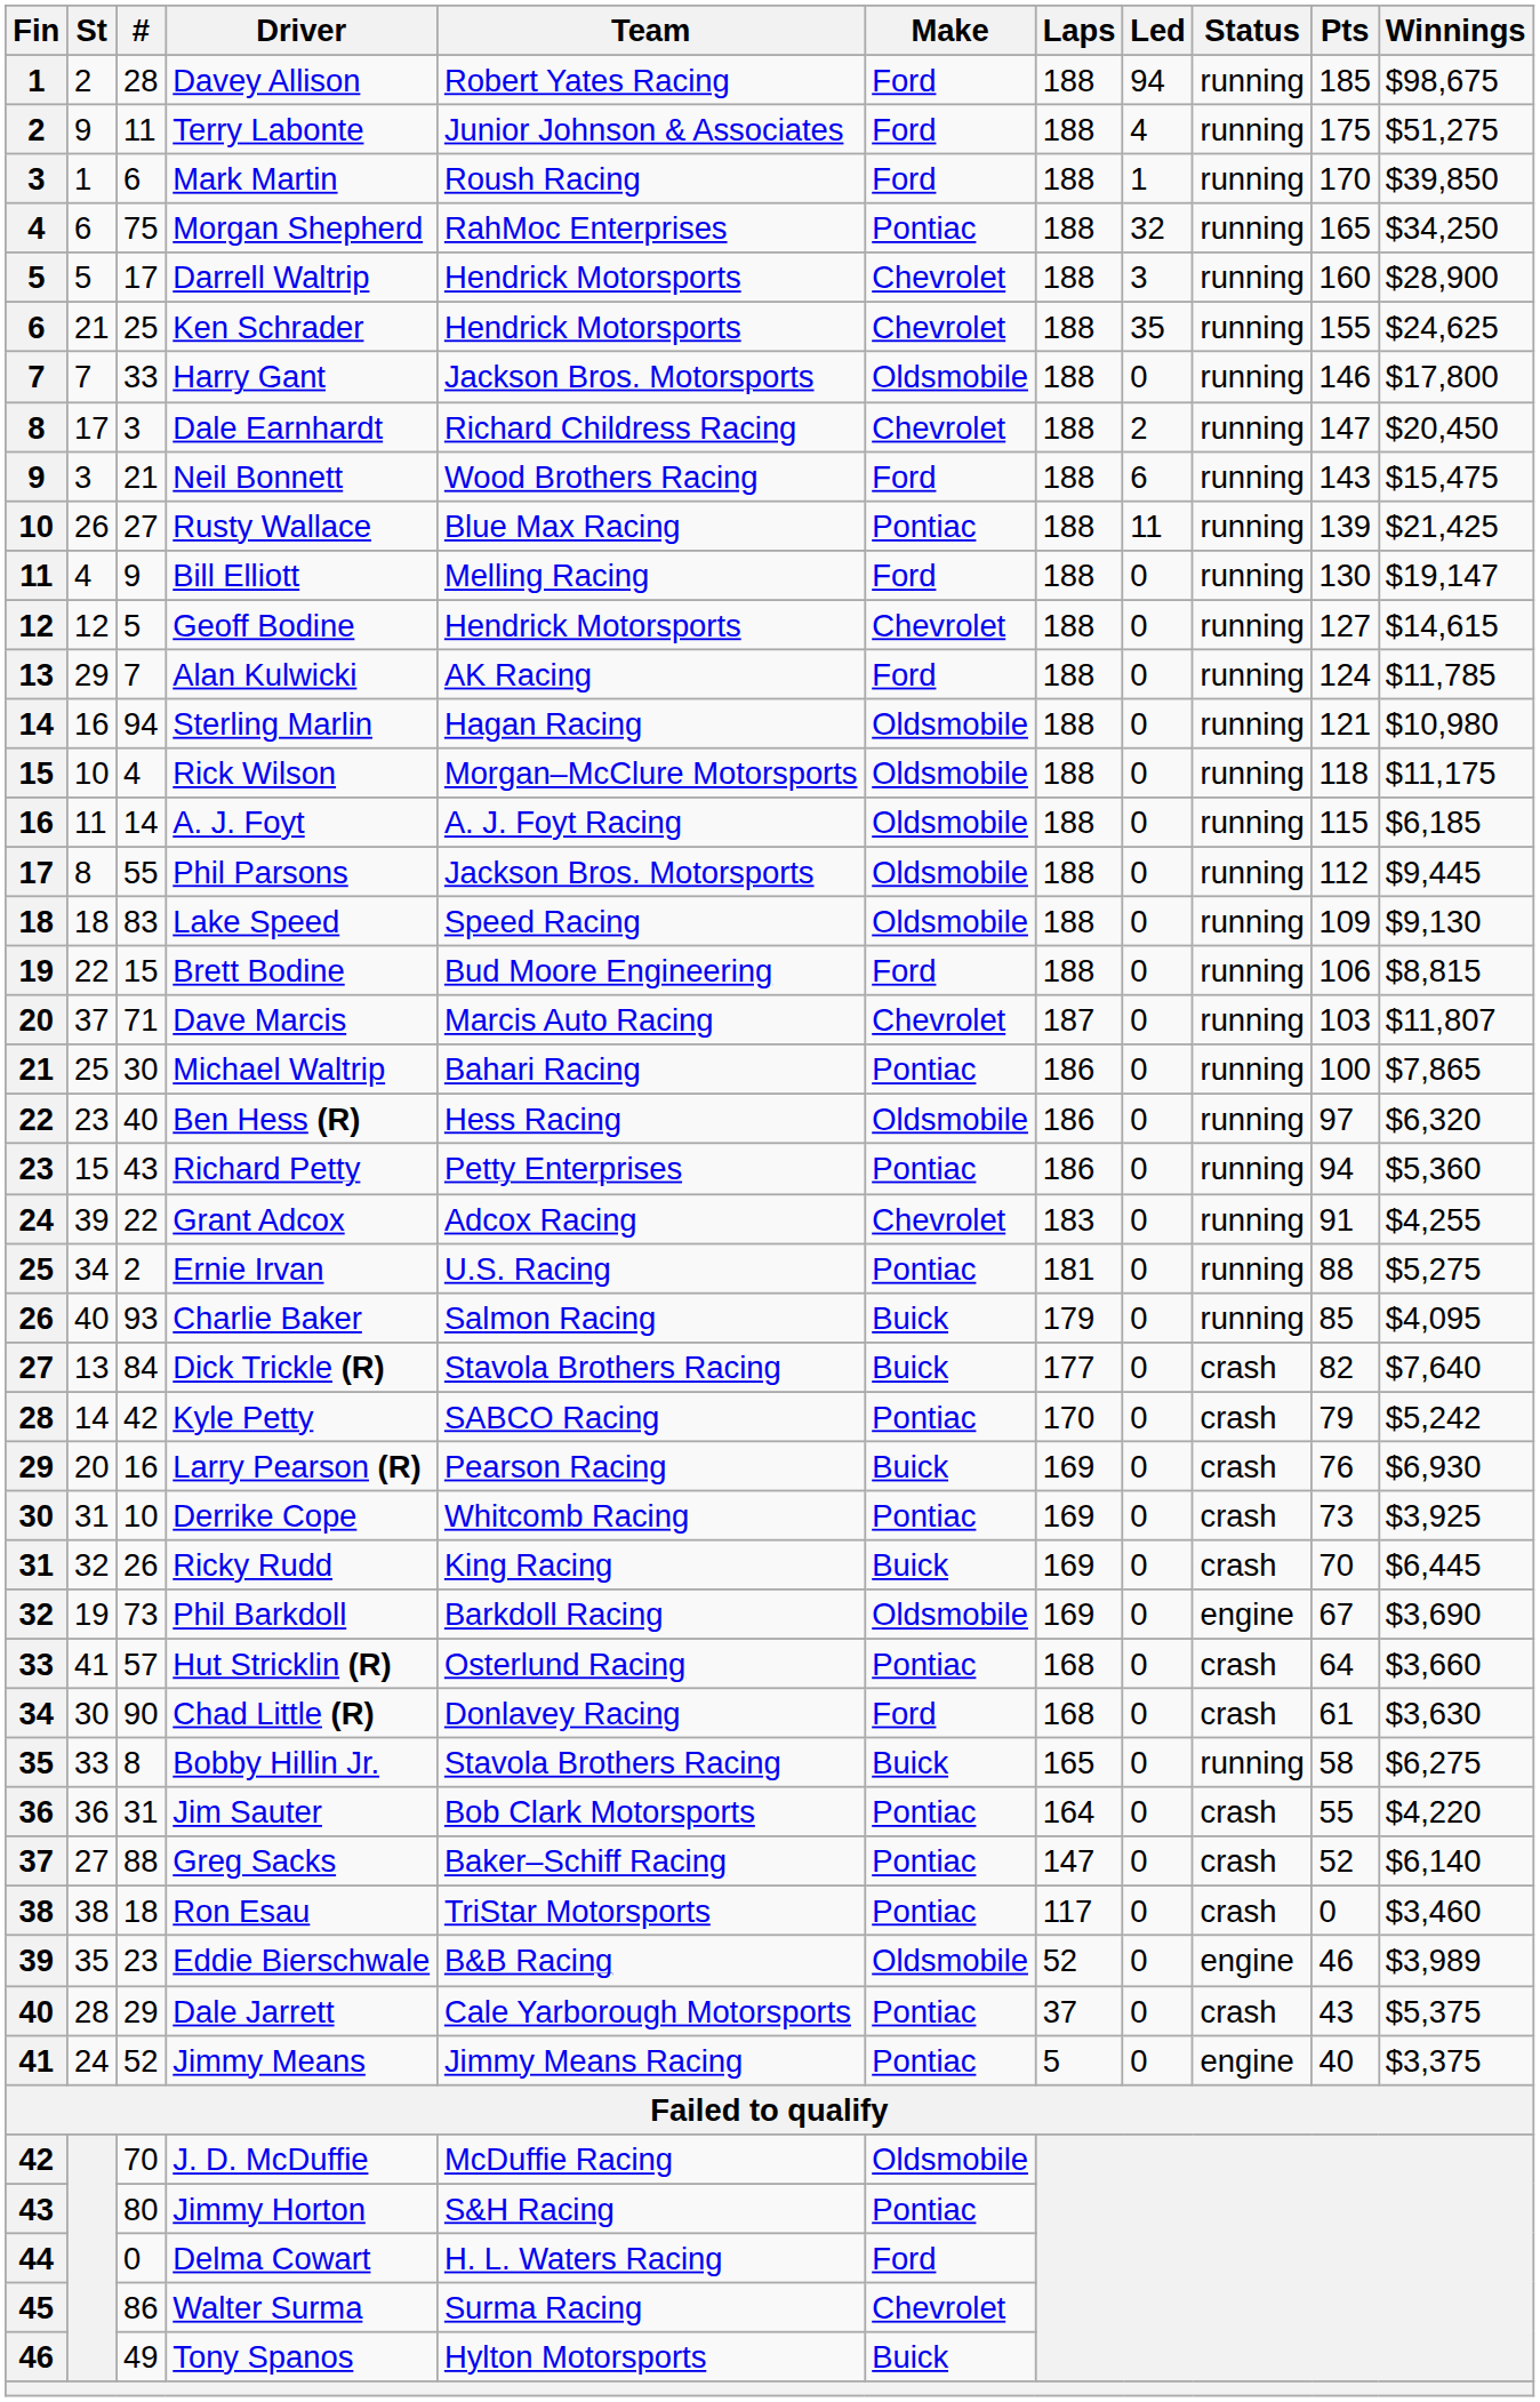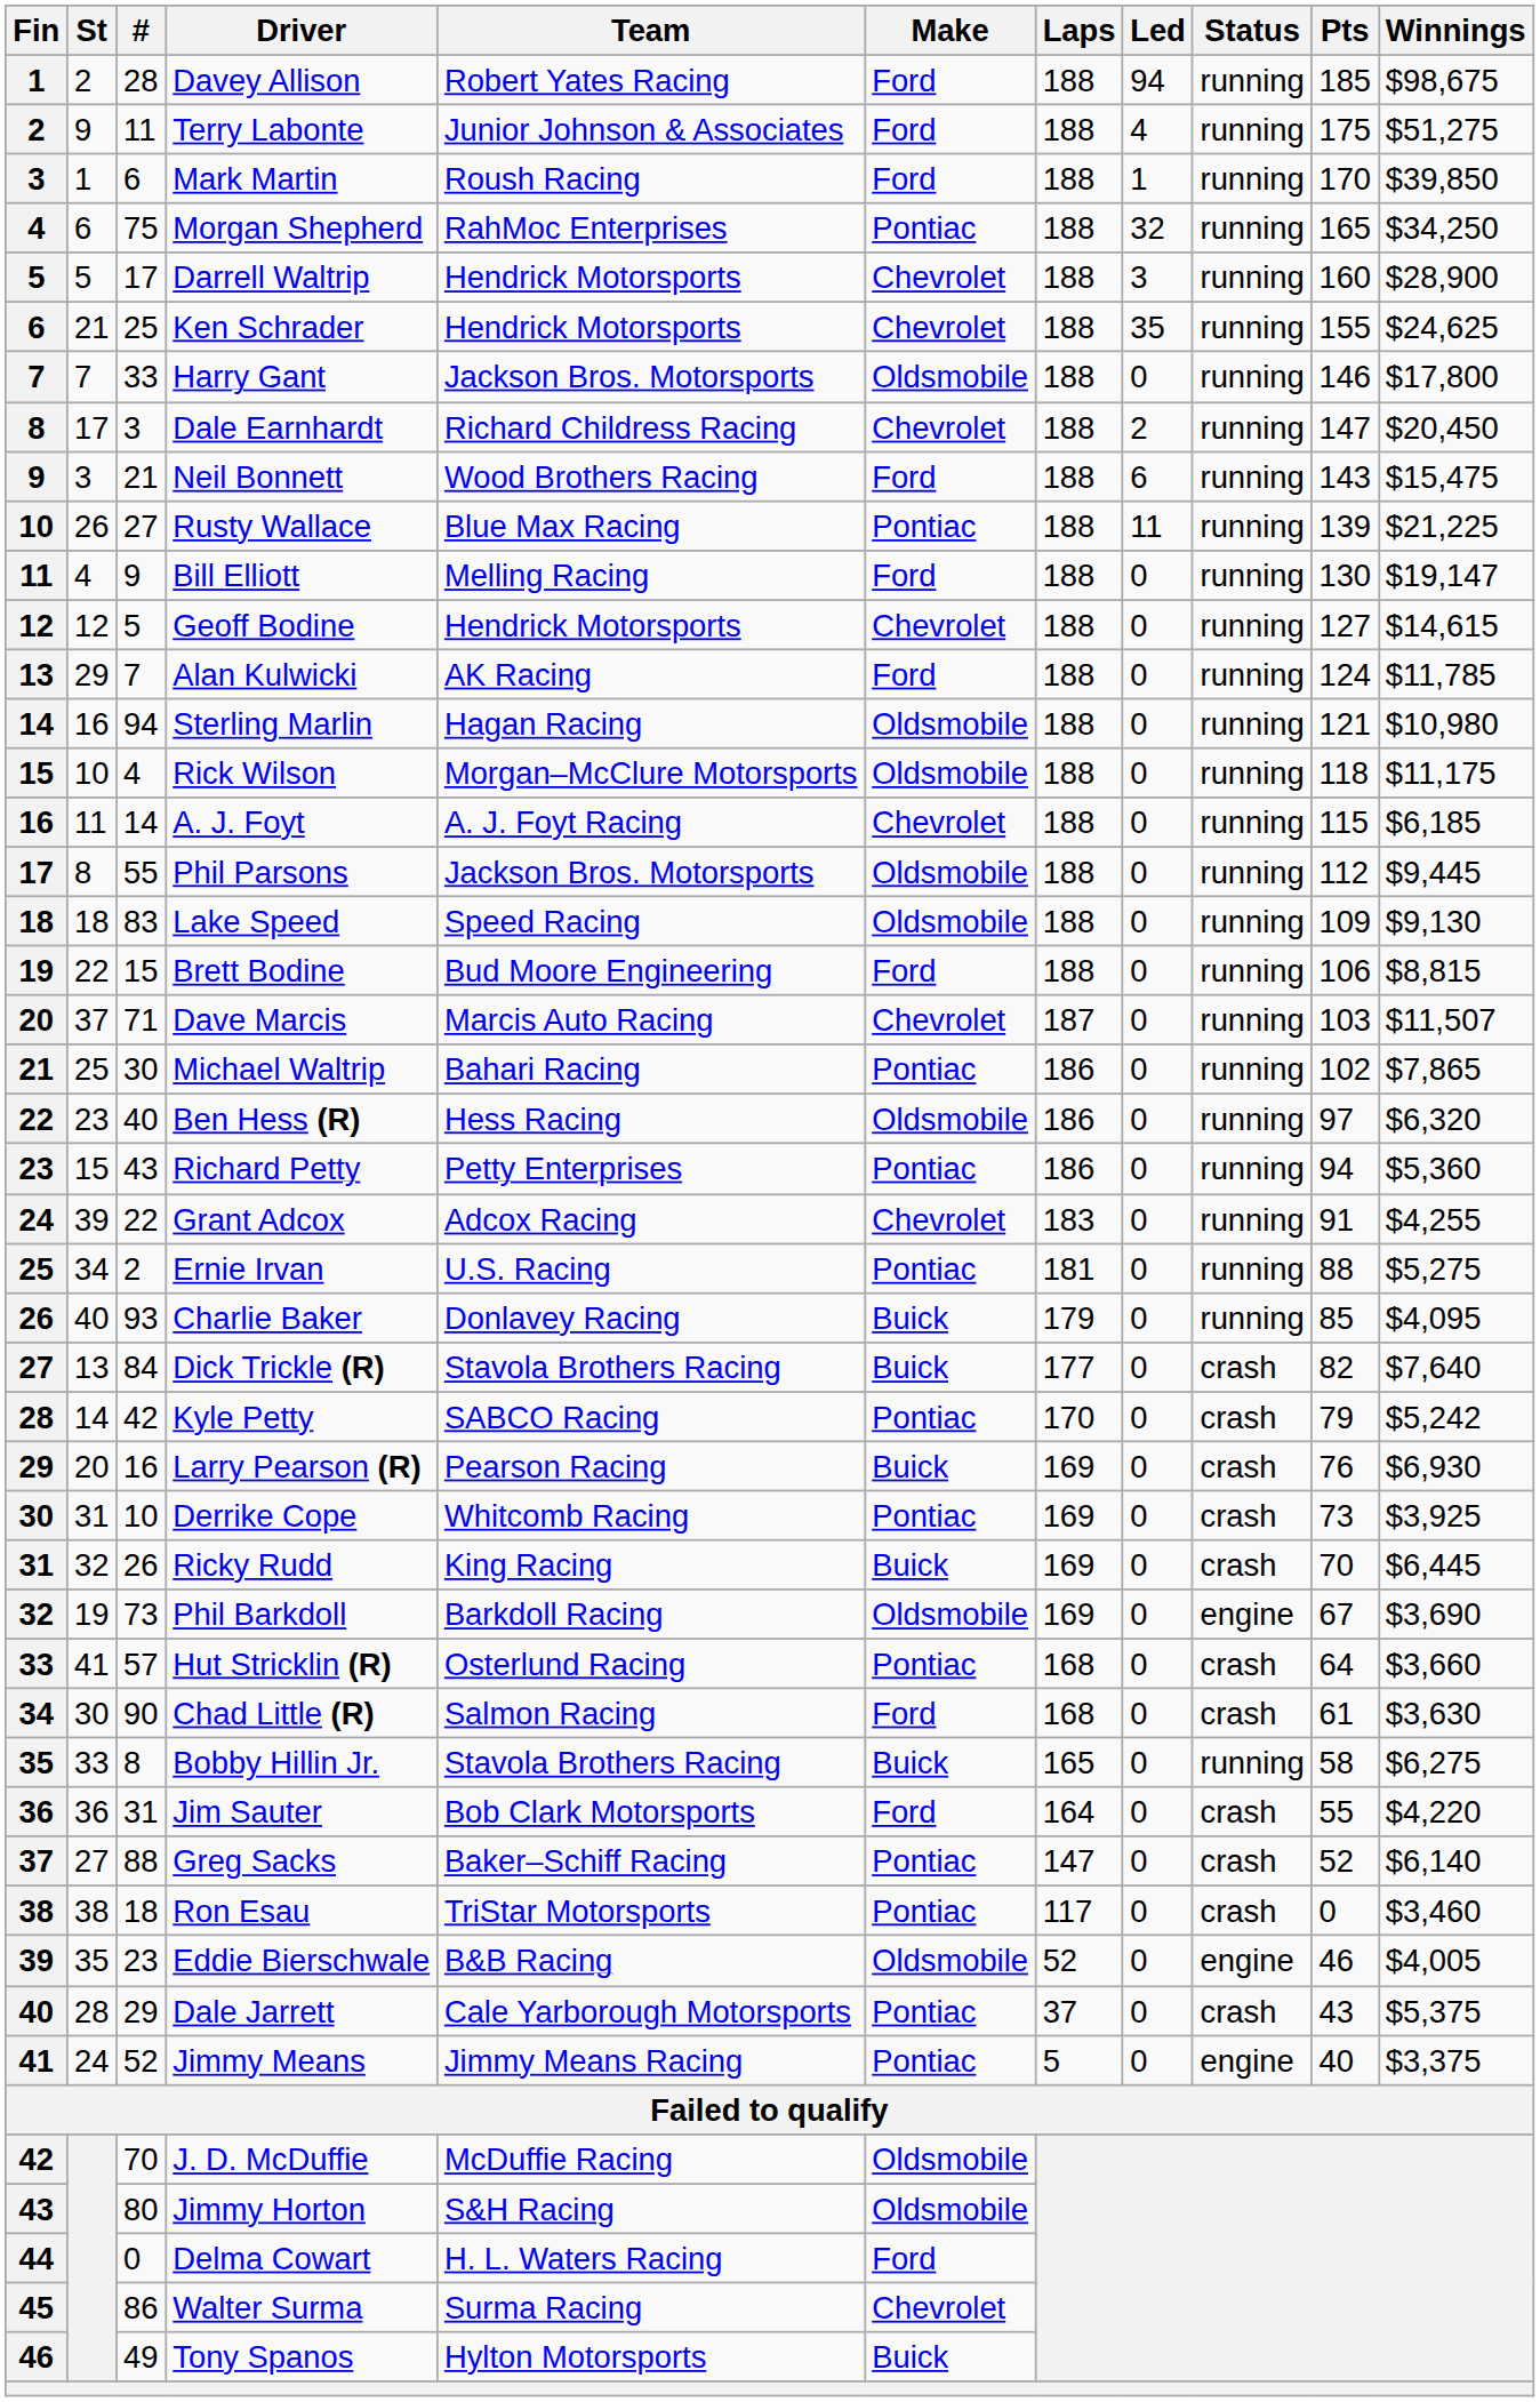 <table class="wikitable" style="font-size:95%">
 <tr>
 <th>Fin</th>
 <th>St</th>
 <th>#</th>
 <th>Driver</th>
 <th>Team</th>
 <th>Make</th>
 <th>Laps</th>
 <th>Led</th>
 <th>Status</th>
 <th>Pts</th>
 <th>Winnings</th>
 </tr>
 <tr>
 <th>1</th>
 <td>2</td>
 <td>28</td>
 <td><a href='#'>Davey Allison</a></td>
 <td><a href='#'>Robert Yates Racing</a></td>
 <td><a href='#'>Ford</a></td>
 <td>188</td>
 <td>94</td>
 <td>running</td>
 <td>185</td>
 <td>$98,675</td>
 </tr>
 <tr>
 <th>2</th>
 <td>9</td>
 <td>11</td>
 <td><a href='#'>Terry Labonte</a></td>
 <td><a href='#'>Junior Johnson & Associates</a></td>
 <td><a href='#'>Ford</a></td>
 <td>188</td>
 <td>4</td>
 <td>running</td>
 <td>175</td>
 <td>$51,275</td>
 </tr>
 <tr>
 <th>3</th>
 <td>1</td>
 <td>6</td>
 <td><a href='#'>Mark Martin</a></td>
 <td><a href='#'>Roush Racing</a></td>
 <td><a href='#'>Ford</a></td>
 <td>188</td>
 <td>1</td>
 <td>running</td>
 <td>170</td>
 <td>$39,850</td>
 </tr>
 <tr>
 <th>4</th>
 <td>6</td>
 <td>75</td>
 <td><a href='#'>Morgan Shepherd</a></td>
 <td><a href='#'>RahMoc Enterprises</a></td>
 <td><a href='#'>Pontiac</a></td>
 <td>188</td>
 <td>32</td>
 <td>running</td>
 <td>165</td>
 <td>$34,250</td>
 </tr>
 <tr>
 <th>5</th>
 <td>5</td>
 <td>17</td>
 <td><a href='#'>Darrell Waltrip</a></td>
 <td><a href='#'>Hendrick Motorsports</a></td>
 <td><a href='#'>Chevrolet</a></td>
 <td>188</td>
 <td>3</td>
 <td>running</td>
 <td>160</td>
 <td>$28,900</td>
 </tr>
 <tr>
 <th>6</th>
 <td>21</td>
 <td>25</td>
 <td><a href='#'>Ken Schrader</a></td>
 <td><a href='#'>Hendrick Motorsports</a></td>
 <td><a href='#'>Chevrolet</a></td>
 <td>188</td>
 <td>35</td>
 <td>running</td>
 <td>155</td>
 <td>$24,625</td>
 </tr>
 <tr>
 <th>7</th>
 <td>7</td>
 <td>33</td>
 <td><a href='#'>Harry Gant</a></td>
 <td><a href='#'>Jackson Bros. Motorsports</a></td>
 <td><a href='#'>Oldsmobile</a></td>
 <td>188</td>
 <td>0</td>
 <td>running</td>
 <td>146</td>
 <td>$17,800</td>
 </tr>
 <tr>
 <th>8</th>
 <td>17</td>
 <td>3</td>
 <td><a href='#'>Dale Earnhardt</a></td>
 <td><a href='#'>Richard Childress Racing</a></td>
 <td><a href='#'>Chevrolet</a></td>
 <td>188</td>
 <td>2</td>
 <td>running</td>
 <td>147</td>
 <td>$20,450</td>
 </tr>
 <tr>
 <th>9</th>
 <td>3</td>
 <td>21</td>
 <td><a href='#'>Neil Bonnett</a></td>
 <td><a href='#'>Wood Brothers Racing</a></td>
 <td><a href='#'>Ford</a></td>
 <td>188</td>
 <td>6</td>
 <td>running</td>
 <td>143</td>
 <td>$15,475</td>
 </tr>
 <tr>
 <th>10</th>
 <td>26</td>
 <td>27</td>
 <td><a href='#'>Rusty Wallace</a></td>
 <td><a href='#'>Blue Max Racing</a></td>
 <td><a href='#'>Pontiac</a></td>
 <td>188</td>
 <td>11</td>
 <td>running</td>
 <td>139</td>
-<td>$21,425</td>
+<td>$21,225</td>
 </tr>
 <tr>
 <th>11</th>
 <td>4</td>
 <td>9</td>
 <td><a href='#'>Bill Elliott</a></td>
 <td><a href='#'>Melling Racing</a></td>
 <td><a href='#'>Ford</a></td>
 <td>188</td>
 <td>0</td>
 <td>running</td>
 <td>130</td>
 <td>$19,147</td>
 </tr>
 <tr>
 <th>12</th>
 <td>12</td>
 <td>5</td>
 <td><a href='#'>Geoff Bodine</a></td>
 <td><a href='#'>Hendrick Motorsports</a></td>
 <td><a href='#'>Chevrolet</a></td>
 <td>188</td>
 <td>0</td>
 <td>running</td>
 <td>127</td>
 <td>$14,615</td>
 </tr>
 <tr>
 <th>13</th>
 <td>29</td>
 <td>7</td>
 <td><a href='#'>Alan Kulwicki</a></td>
 <td><a href='#'>AK Racing</a></td>
 <td><a href='#'>Ford</a></td>
 <td>188</td>
 <td>0</td>
 <td>running</td>
 <td>124</td>
 <td>$11,785</td>
 </tr>
 <tr>
 <th>14</th>
 <td>16</td>
 <td>94</td>
 <td><a href='#'>Sterling Marlin</a></td>
 <td><a href='#'>Hagan Racing</a></td>
 <td><a href='#'>Oldsmobile</a></td>
 <td>188</td>
 <td>0</td>
 <td>running</td>
 <td>121</td>
 <td>$10,980</td>
 </tr>
 <tr>
 <th>15</th>
 <td>10</td>
 <td>4</td>
 <td><a href='#'>Rick Wilson</a></td>
 <td><a href='#'>Morgan–McClure Motorsports</a></td>
 <td><a href='#'>Oldsmobile</a></td>
 <td>188</td>
 <td>0</td>
 <td>running</td>
 <td>118</td>
 <td>$11,175</td>
 </tr>
 <tr>
 <th>16</th>
 <td>11</td>
 <td>14</td>
 <td><a href='#'>A. J. Foyt</a></td>
 <td><a href='#'>A. J. Foyt Racing</a></td>
-<td><a href='#'>Oldsmobile</a></td>
+<td><a href='#'>Chevrolet</a></td>
 <td>188</td>
 <td>0</td>
 <td>running</td>
 <td>115</td>
 <td>$6,185</td>
 </tr>
 <tr>
 <th>17</th>
 <td>8</td>
 <td>55</td>
 <td><a href='#'>Phil Parsons</a></td>
 <td><a href='#'>Jackson Bros. Motorsports</a></td>
 <td><a href='#'>Oldsmobile</a></td>
 <td>188</td>
 <td>0</td>
 <td>running</td>
 <td>112</td>
 <td>$9,445</td>
 </tr>
 <tr>
 <th>18</th>
 <td>18</td>
 <td>83</td>
 <td><a href='#'>Lake Speed</a></td>
 <td><a href='#'>Speed Racing</a></td>
 <td><a href='#'>Oldsmobile</a></td>
 <td>188</td>
 <td>0</td>
 <td>running</td>
 <td>109</td>
 <td>$9,130</td>
 </tr>
 <tr>
 <th>19</th>
 <td>22</td>
 <td>15</td>
 <td><a href='#'>Brett Bodine</a></td>
 <td><a href='#'>Bud Moore Engineering</a></td>
 <td><a href='#'>Ford</a></td>
 <td>188</td>
 <td>0</td>
 <td>running</td>
 <td>106</td>
 <td>$8,815</td>
 </tr>
 <tr>
 <th>20</th>
 <td>37</td>
 <td>71</td>
 <td><a href='#'>Dave Marcis</a></td>
 <td><a href='#'>Marcis Auto Racing</a></td>
 <td><a href='#'>Chevrolet</a></td>
 <td>187</td>
 <td>0</td>
 <td>running</td>
 <td>103</td>
-<td>$11,807</td>
+<td>$11,507</td>
 </tr>
 <tr>
 <th>21</th>
 <td>25</td>
 <td>30</td>
 <td><a href='#'>Michael Waltrip</a></td>
 <td><a href='#'>Bahari Racing</a></td>
 <td><a href='#'>Pontiac</a></td>
 <td>186</td>
 <td>0</td>
 <td>running</td>
-<td>100</td>
+<td>102</td>
 <td>$7,865</td>
 </tr>
 <tr>
 <th>22</th>
 <td>23</td>
 <td>40</td>
 <td><a href='#'>Ben Hess</a> <strong>(R)</strong></td>
 <td><a href='#'>Hess Racing</a></td>
 <td><a href='#'>Oldsmobile</a></td>
 <td>186</td>
 <td>0</td>
 <td>running</td>
 <td>97</td>
 <td>$6,320</td>
 </tr>
 <tr>
 <th>23</th>
 <td>15</td>
 <td>43</td>
 <td><a href='#'>Richard Petty</a></td>
 <td><a href='#'>Petty Enterprises</a></td>
 <td><a href='#'>Pontiac</a></td>
 <td>186</td>
 <td>0</td>
 <td>running</td>
 <td>94</td>
 <td>$5,360</td>
 </tr>
 <tr>
 <th>24</th>
 <td>39</td>
 <td>22</td>
 <td><a href='#'>Grant Adcox</a></td>
 <td><a href='#'>Adcox Racing</a></td>
 <td><a href='#'>Chevrolet</a></td>
 <td>183</td>
 <td>0</td>
 <td>running</td>
 <td>91</td>
 <td>$4,255</td>
 </tr>
 <tr>
 <th>25</th>
 <td>34</td>
 <td>2</td>
 <td><a href='#'>Ernie Irvan</a></td>
 <td><a href='#'>U.S. Racing</a></td>
 <td><a href='#'>Pontiac</a></td>
 <td>181</td>
 <td>0</td>
 <td>running</td>
 <td>88</td>
 <td>$5,275</td>
 </tr>
 <tr>
 <th>26</th>
 <td>40</td>
 <td>93</td>
 <td><a href='#'>Charlie Baker</a></td>
-<td><a href='#'>Salmon Racing</a></td>
+<td><a href='#'>Donlavey Racing</a></td>
 <td><a href='#'>Buick</a></td>
 <td>179</td>
 <td>0</td>
 <td>running</td>
 <td>85</td>
 <td>$4,095</td>
 </tr>
 <tr>
 <th>27</th>
 <td>13</td>
 <td>84</td>
 <td><a href='#'>Dick Trickle</a> <strong>(R)</strong></td>
 <td><a href='#'>Stavola Brothers Racing</a></td>
 <td><a href='#'>Buick</a></td>
 <td>177</td>
 <td>0</td>
 <td>crash</td>
 <td>82</td>
 <td>$7,640</td>
 </tr>
 <tr>
 <th>28</th>
 <td>14</td>
 <td>42</td>
 <td><a href='#'>Kyle Petty</a></td>
 <td><a href='#'>SABCO Racing</a></td>
 <td><a href='#'>Pontiac</a></td>
 <td>170</td>
 <td>0</td>
 <td>crash</td>
 <td>79</td>
 <td>$5,242</td>
 </tr>
 <tr>
 <th>29</th>
 <td>20</td>
 <td>16</td>
 <td><a href='#'>Larry Pearson</a> <strong>(R)</strong></td>
 <td><a href='#'>Pearson Racing</a></td>
 <td><a href='#'>Buick</a></td>
 <td>169</td>
 <td>0</td>
 <td>crash</td>
 <td>76</td>
 <td>$6,930</td>
 </tr>
 <tr>
 <th>30</th>
 <td>31</td>
 <td>10</td>
 <td><a href='#'>Derrike Cope</a></td>
 <td><a href='#'>Whitcomb Racing</a></td>
 <td><a href='#'>Pontiac</a></td>
 <td>169</td>
 <td>0</td>
 <td>crash</td>
 <td>73</td>
 <td>$3,925</td>
 </tr>
 <tr>
 <th>31</th>
 <td>32</td>
 <td>26</td>
 <td><a href='#'>Ricky Rudd</a></td>
 <td><a href='#'>King Racing</a></td>
 <td><a href='#'>Buick</a></td>
 <td>169</td>
 <td>0</td>
 <td>crash</td>
 <td>70</td>
 <td>$6,445</td>
 </tr>
 <tr>
 <th>32</th>
 <td>19</td>
 <td>73</td>
 <td><a href='#'>Phil Barkdoll</a></td>
 <td><a href='#'>Barkdoll Racing</a></td>
 <td><a href='#'>Oldsmobile</a></td>
 <td>169</td>
 <td>0</td>
 <td>engine</td>
 <td>67</td>
 <td>$3,690</td>
 </tr>
 <tr>
 <th>33</th>
 <td>41</td>
 <td>57</td>
 <td><a href='#'>Hut Stricklin</a> <strong>(R)</strong></td>
 <td><a href='#'>Osterlund Racing</a></td>
 <td><a href='#'>Pontiac</a></td>
 <td>168</td>
 <td>0</td>
 <td>crash</td>
 <td>64</td>
 <td>$3,660</td>
 </tr>
 <tr>
 <th>34</th>
 <td>30</td>
 <td>90</td>
 <td><a href='#'>Chad Little</a> <strong>(R)</strong></td>
-<td><a href='#'>Donlavey Racing</a></td>
+<td><a href='#'>Salmon Racing</a></td>
 <td><a href='#'>Ford</a></td>
 <td>168</td>
 <td>0</td>
 <td>crash</td>
 <td>61</td>
 <td>$3,630</td>
 </tr>
 <tr>
 <th>35</th>
 <td>33</td>
 <td>8</td>
 <td><a href='#'>Bobby Hillin Jr.</a></td>
 <td><a href='#'>Stavola Brothers Racing</a></td>
 <td><a href='#'>Buick</a></td>
 <td>165</td>
 <td>0</td>
 <td>running</td>
 <td>58</td>
 <td>$6,275</td>
 </tr>
 <tr>
 <th>36</th>
 <td>36</td>
 <td>31</td>
 <td><a href='#'>Jim Sauter</a></td>
 <td><a href='#'>Bob Clark Motorsports</a></td>
-<td><a href='#'>Pontiac</a></td>
+<td><a href='#'>Ford</a></td>
 <td>164</td>
 <td>0</td>
 <td>crash</td>
 <td>55</td>
 <td>$4,220</td>
 </tr>
 <tr>
 <th>37</th>
 <td>27</td>
 <td>88</td>
 <td><a href='#'>Greg Sacks</a></td>
 <td><a href='#'>Baker–Schiff Racing</a></td>
 <td><a href='#'>Pontiac</a></td>
 <td>147</td>
 <td>0</td>
 <td>crash</td>
 <td>52</td>
 <td>$6,140</td>
 </tr>
 <tr>
 <th>38</th>
 <td>38</td>
 <td>18</td>
 <td><a href='#'>Ron Esau</a></td>
 <td><a href='#'>TriStar Motorsports</a></td>
 <td><a href='#'>Pontiac</a></td>
 <td>117</td>
 <td>0</td>
 <td>crash</td>
 <td>0</td>
 <td>$3,460</td>
 </tr>
 <tr>
 <th>39</th>
 <td>35</td>
 <td>23</td>
 <td><a href='#'>Eddie Bierschwale</a></td>
 <td><a href='#'>B&B Racing</a></td>
 <td><a href='#'>Oldsmobile</a></td>
 <td>52</td>
 <td>0</td>
 <td>engine</td>
 <td>46</td>
-<td>$3,989</td>
+<td>$4,005</td>
 </tr>
 <tr>
 <th>40</th>
 <td>28</td>
 <td>29</td>
 <td><a href='#'>Dale Jarrett</a></td>
 <td><a href='#'>Cale Yarborough Motorsports</a></td>
 <td><a href='#'>Pontiac</a></td>
 <td>37</td>
 <td>0</td>
 <td>crash</td>
 <td>43</td>
 <td>$5,375</td>
 </tr>
 <tr>
 <th>41</th>
 <td>24</td>
 <td>52</td>
 <td><a href='#'>Jimmy Means</a></td>
 <td><a href='#'>Jimmy Means Racing</a></td>
 <td><a href='#'>Pontiac</a></td>
 <td>5</td>
 <td>0</td>
 <td>engine</td>
 <td>40</td>
 <td>$3,375</td>
 </tr>
 <tr>
 <th colspan="11">Failed to qualify</th>
 </tr>
 <tr>
 <th>42</th>
 <th rowspan="5"></th>
 <td>70</td>
 <td><a href='#'>J. D. McDuffie</a></td>
 <td><a href='#'>McDuffie Racing</a></td>
 <td><a href='#'>Oldsmobile</a></td>
 <th colspan="5" rowspan="5"></th>
 </tr>
 <tr>
 <th>43</th>
 <td>80</td>
 <td><a href='#'>Jimmy Horton</a></td>
 <td><a href='#'>S&H Racing</a></td>
-<td><a href='#'>Pontiac</a></td>
+<td><a href='#'>Oldsmobile</a></td>
 </tr>
 <tr>
 <th>44</th>
 <td>0</td>
 <td><a href='#'>Delma Cowart</a></td>
 <td><a href='#'>H. L. Waters Racing</a></td>
 <td><a href='#'>Ford</a></td>
 </tr>
 <tr>
 <th>45</th>
 <td>86</td>
 <td><a href='#'>Walter Surma</a></td>
 <td><a href='#'>Surma Racing</a></td>
 <td><a href='#'>Chevrolet</a></td>
 </tr>
 <tr>
 <th>46</th>
 <td>49</td>
 <td><a href='#'>Tony Spanos</a></td>
 <td><a href='#'>Hylton Motorsports</a></td>
 <td><a href='#'>Buick</a></td>
 </tr>
 <tr>
 <th colspan="11"></th>
 </tr>
 </table>
